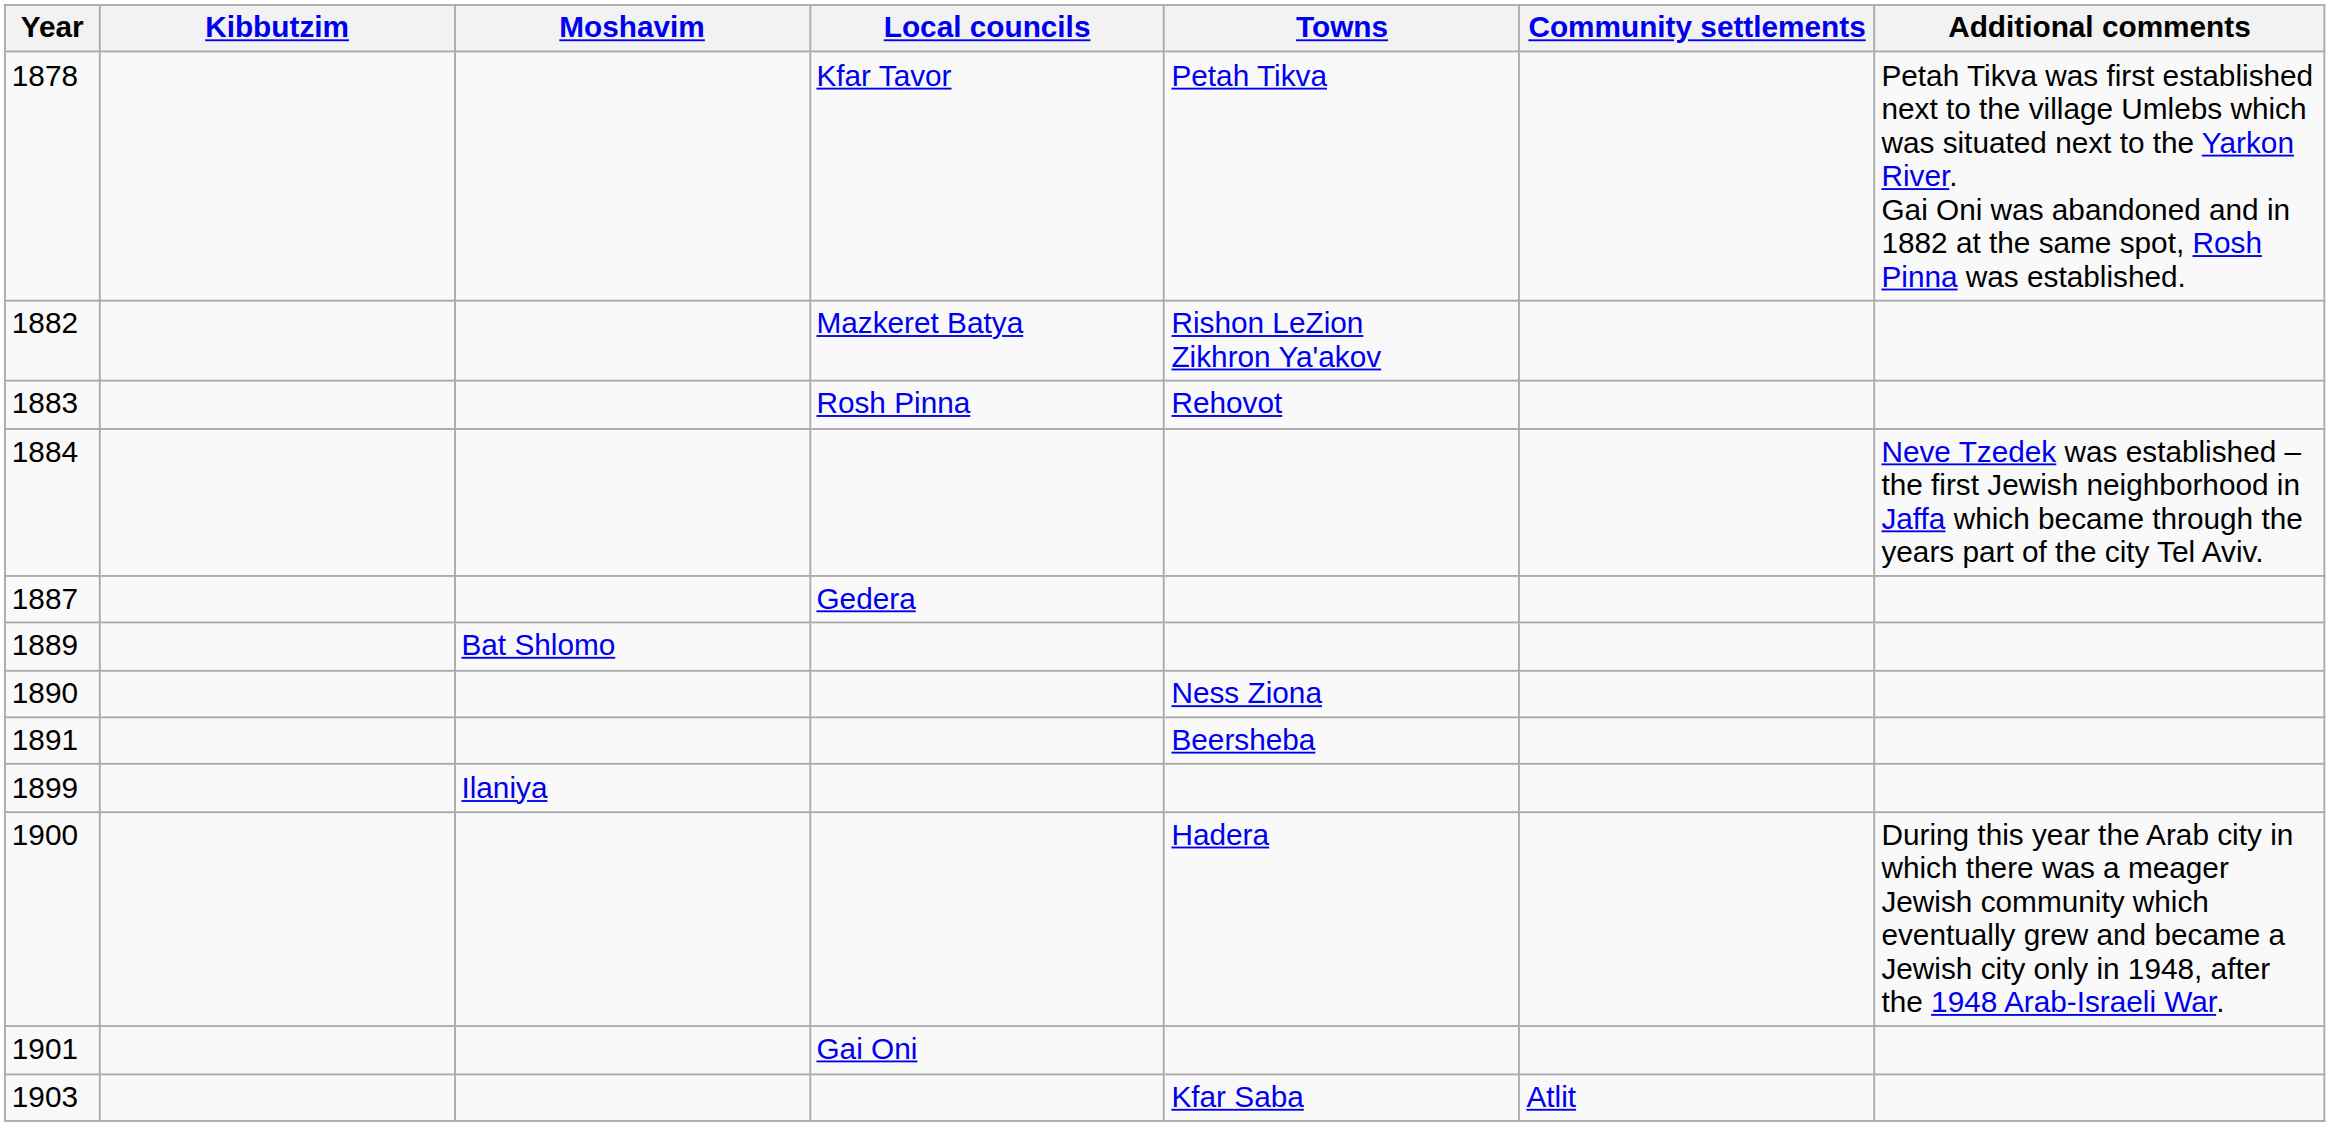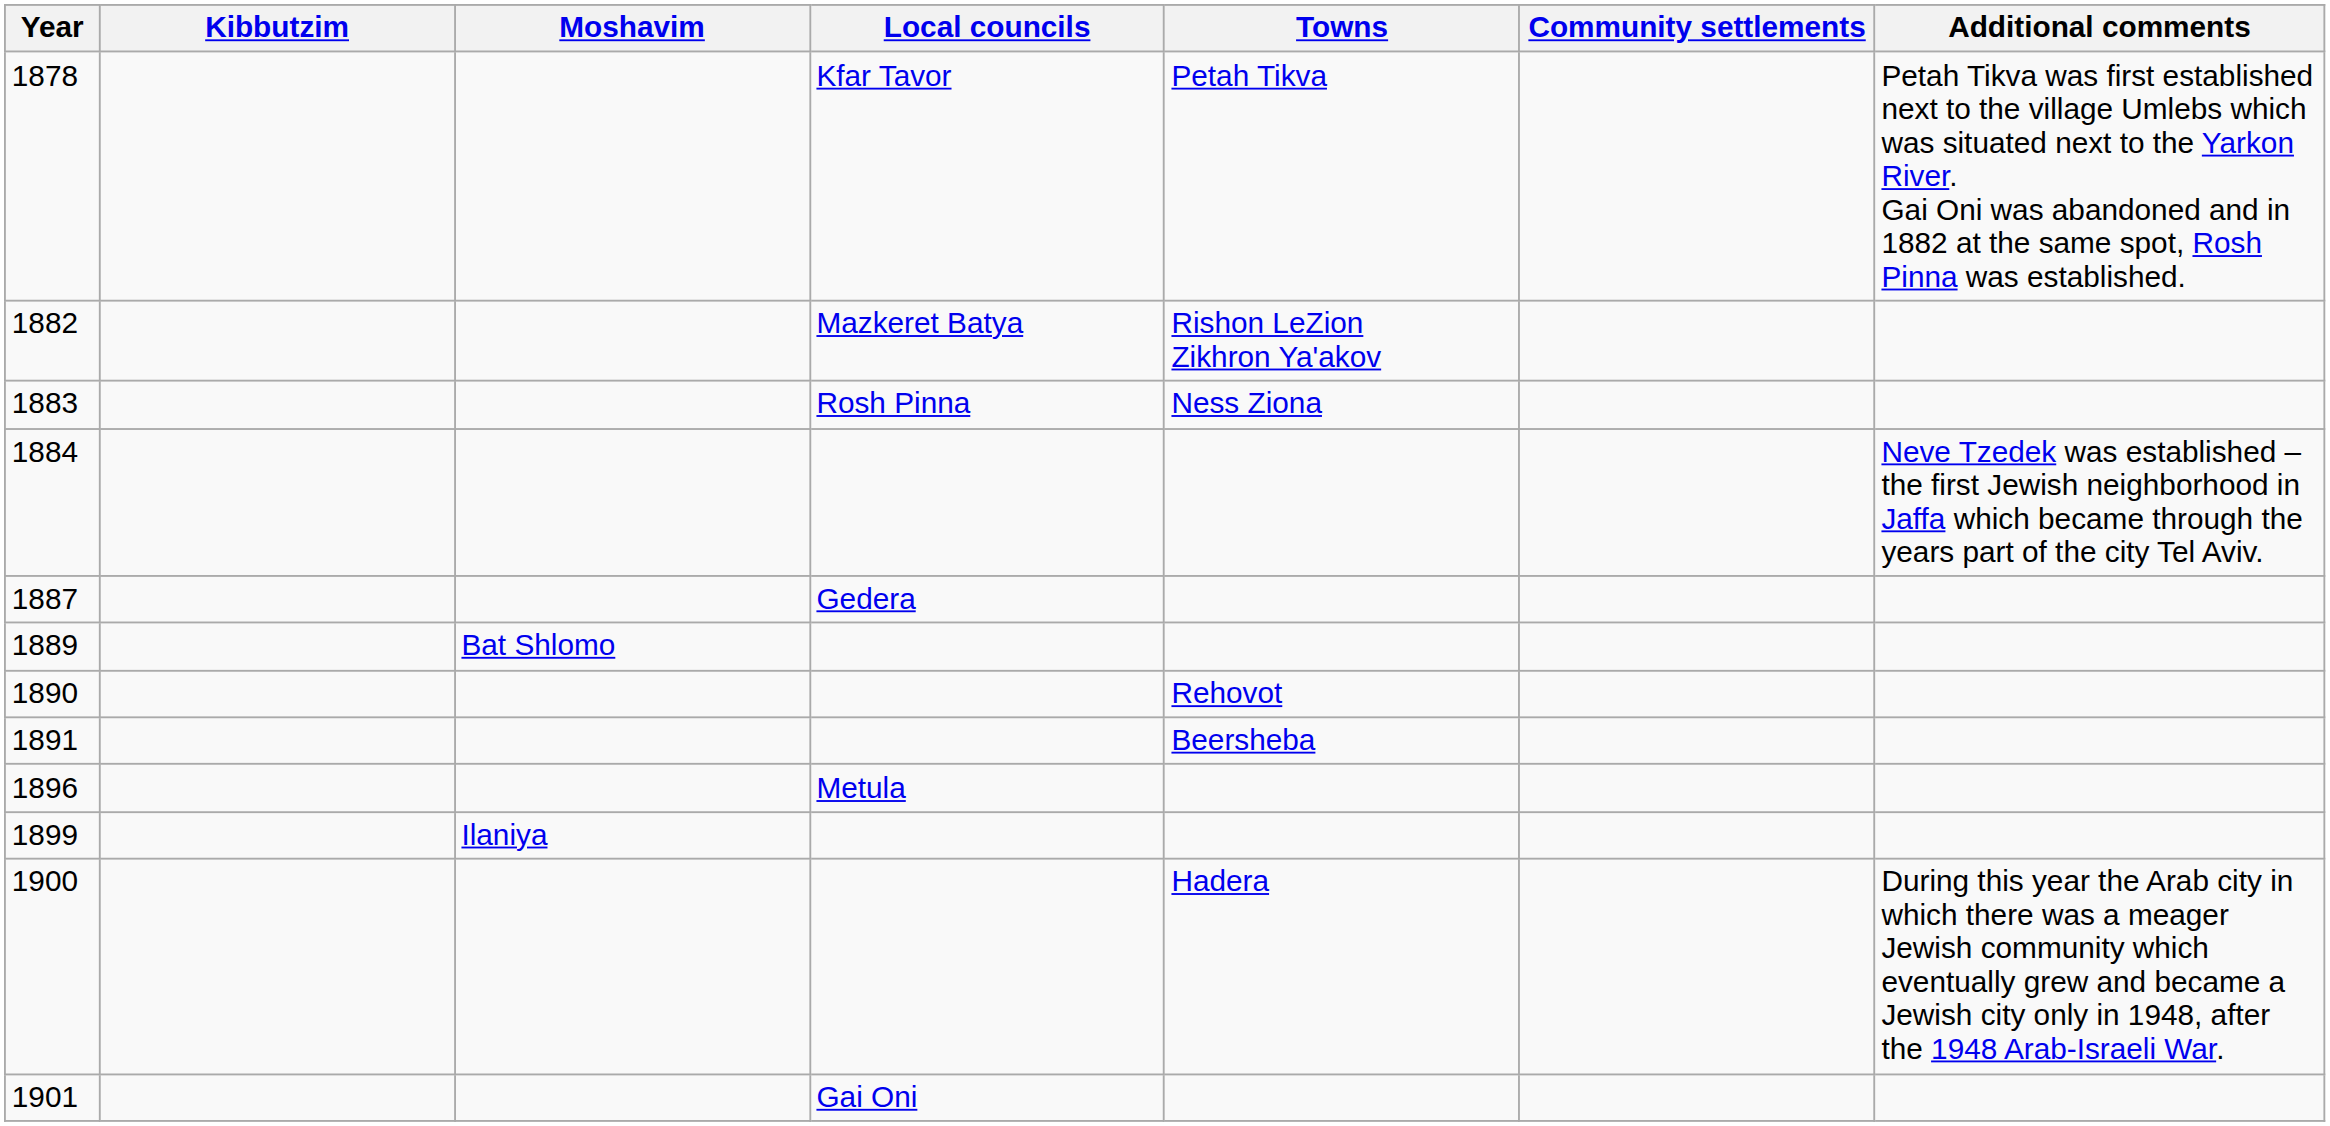 <table class="wikitable">
 <tr valign="top">
 <th width="4%">Year</th>
 <th width="15%"><a href='#'>Kibbutzim</a></th>
 <th width="15%"><a href='#'>Moshavim</a></th>
 <th width="15%"><a href='#'>Local councils</a></th>
 <th width="15%"><a href='#'>Towns</a></th>
 <th width="15%"><a href='#'>Community settlements</a></th>
 <th width="19%">Additional comments</th>
 </tr>
 <tr valign="top">
 <td>1878</td>
 <td> </td>
 <td> </td>
 <td><a href='#'>Kfar Tavor</a></td>
 <td><a href='#'>Petah Tikva</a></td>
 <td> </td>
 <td>Petah Tikva was first established next to the village Umlebs which was situated next to the <a href='#'>Yarkon River</a>. <br> Gai Oni was abandoned and in 1882 at the same spot, <a href='#'>Rosh Pinna</a> was established.</td>
 </tr>
 <tr valign="top">
 <td>1882</td>
 <td> </td>
 <td> </td>
 <td><a href='#'>Mazkeret Batya</a></td>
 <td><a href='#'>Rishon LeZion</a> <br> <a href='#'>Zikhron Ya'akov</a></td>
 <td> </td>
 <td> </td>
 </tr>
 <tr valign="top">
 <td>1883</td>
 <td> </td>
 <td> </td>
 <td><a href='#'>Rosh Pinna</a></td>
-<td><a href='#'>Rehovot</a></td>
+<td><a href='#'>Ness Ziona</a></td>
 <td> </td>
 <td> </td>
 </tr>
 <tr valign="top">
 <td>1884</td>
 <td> </td>
 <td> </td>
 <td> </td>
 <td> </td>
 <td> </td>
 <td><a href='#'>Neve Tzedek</a> was established – the first Jewish neighborhood in <a href='#'>Jaffa</a> which became through the years part of the city Tel Aviv.</td>
 </tr>
 <tr valign="top">
 <td>1887</td>
 <td> </td>
 <td> </td>
 <td><a href='#'>Gedera</a></td>
 <td> </td>
 <td> </td>
 <td> </td>
 </tr>
 <tr valign="top">
 <td>1889</td>
 <td> </td>
 <td><a href='#'>Bat Shlomo</a></td>
 <td> </td>
 <td> </td>
 <td> </td>
 <td> </td>
 </tr>
 <tr valign="top">
 <td>1890</td>
 <td> </td>
 <td> </td>
 <td> </td>
-<td><a href='#'>Ness Ziona</a></td>
+<td><a href='#'>Rehovot</a></td>
 <td> </td>
 <td> </td>
 </tr>
 <tr valign="top">
 <td>1891</td>
 <td> </td>
 <td> </td>
 <td> </td>
 <td><a href='#'>Beersheba</a></td>
+<td> </td>
+<td> </td>
+</tr>
+<tr valign="top">
+<td>1896</td>
+<td> </td>
+<td> </td>
+<td><a href='#'>Metula</a></td>
+<td> </td>
 <td> </td>
 <td> </td>
 </tr>
 <tr valign="top">
 <td>1899</td>
 <td> </td>
 <td><a href='#'>Ilaniya</a></td>
 <td> </td>
 <td> </td>
 <td> </td>
 <td> </td>
 </tr>
 <tr valign="top">
 <td>1900</td>
 <td> </td>
 <td> </td>
 <td> </td>
 <td><a href='#'>Hadera</a></td>
 <td> </td>
 <td>During this year the Arab city in which there was a meager Jewish community which eventually grew and became a Jewish city only in 1948, after the <a href='#'>1948 Arab-Israeli War</a>.</td>
 </tr>
 <tr valign="top">
 <td>1901</td>
 <td> </td>
 <td> </td>
 <td><a href='#'>Gai Oni</a></td>
 <td> </td>
 <td> </td>
 <td> </td>
 </tr>
-<tr valign="top">
-<td>1903</td>
-<td> </td>
-<td> </td>
-<td> </td>
-<td><a href='#'>Kfar Saba</a></td>
-<td><a href='#'>Atlit</a></td>
-<td> </td>
-</tr>
 </table>
